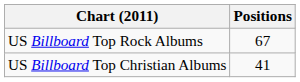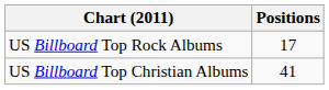 <table class="wikitable">
 <tr>
 <th>Chart (2011)</th>
 <th>Positions</th>
 </tr>
 <tr>
 <td>US <a href='#'><em>Billboard</em></a> Top Rock Albums</td>
-<td style="text-align:center;">67</td>
+<td style="text-align:center;">17</td>
 </tr>
 <tr>
 <td>US <a href='#'><em>Billboard</em></a> Top Christian Albums</td>
 <td style="text-align:center;">41</td>
 </tr>
 </table>
